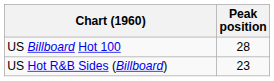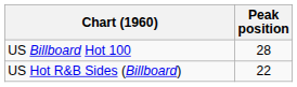 <table class="wikitable sortable">
 <tr>
 <th scope="col" style="width:17em;">Chart (1960)</th>
 <th scope="col">Peak<br>position</th>
 </tr>
 <tr>
 <td>US <em><a href='#'>Billboard</a></em> <a href='#'>Hot 100</a></td>
 <td style="text-align:center;">28</td>
 </tr>
 <tr>
 <td>US <a href='#'>Hot R&B Sides</a> (<em><a href='#'>Billboard</a></em>)</td>
-<td style="text-align:center;">23</td>
+<td style="text-align:center;">22</td>
 </tr>
 </table>
